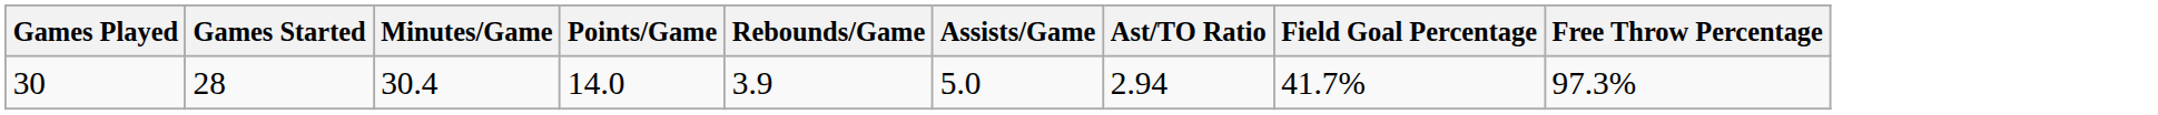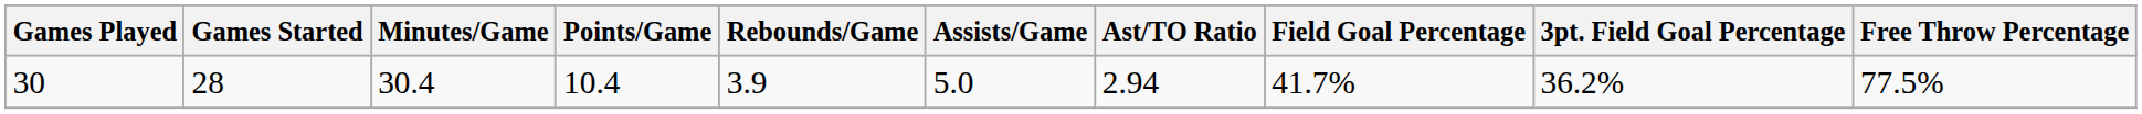 <table class="wikitable">
 <tr>
 <th><small>Games Played</small></th>
 <th><small>Games Started</small></th>
 <th><small>Minutes/Game</small></th>
 <th><small>Points/Game</small></th>
 <th><small>Rebounds/Game</small></th>
 <th><small>Assists/Game</small></th>
 <th><small>Ast/TO Ratio</small></th>
 <th><small>Field Goal Percentage</small></th>
+<th><small>3pt. Field Goal Percentage</small></th>
 <th><small>Free Throw Percentage</small></th>
 </tr>
 <tr>
 <td>30</td>
 <td>28</td>
 <td>30.4</td>
-<td>14.0</td>
+<td>10.4</td>
 <td>3.9</td>
 <td>5.0</td>
 <td>2.94</td>
 <td>41.7%</td>
-<td>97.3%</td>
+<td>36.2%</td>
+<td>77.5%</td>
 </tr>
 </table>
